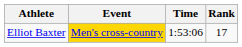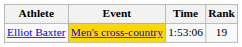 <table class="wikitable" style="font-size:90%">
 <tr>
 <th>Athlete</th>
 <th>Event</th>
 <th>Time</th>
 <th>Rank</th>
 </tr>
 <tr align=center>
 <td align=left><a href='#'>Elliot Baxter</a></td>
 <td align=left style="background: gold;"><a href='#'>Men's cross-country</a></td>
 <td>1:53:06</td>
-<td>17</td>
+<td>19</td>
 </tr>
 </table>
